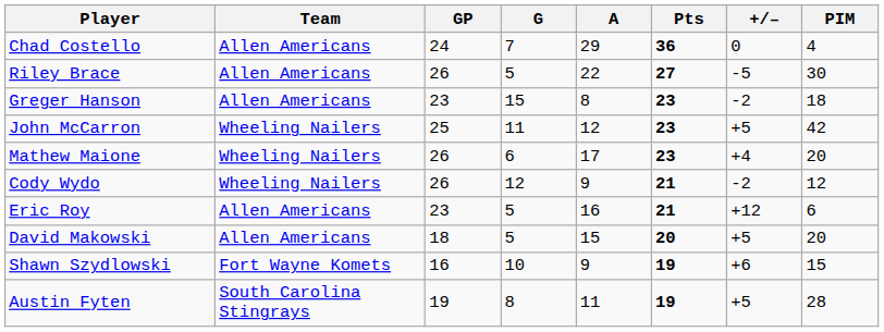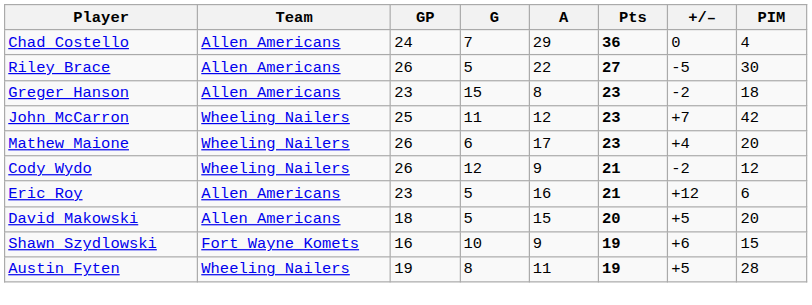 <table class="wikitable sortable">
 <tr>
 <th style="width:12em">Player</th>
 <th style="width:12em">Team</th>
 <th style="width:4em">GP</th>
 <th style="width:4em">G</th>
 <th style="width:4em">A</th>
 <th style="width:4em">Pts</th>
 <th style="width:4em">+/–</th>
 <th style="width:4em">PIM</th>
 </tr>
 <tr>
 <td><a href='#'>Chad Costello</a></td>
 <td><a href='#'>Allen Americans</a></td>
 <td>24</td>
 <td>7</td>
 <td>29</td>
 <td><strong>36</strong></td>
 <td>0</td>
 <td>4</td>
 </tr>
 <tr>
 <td><a href='#'>Riley Brace</a></td>
 <td><a href='#'>Allen Americans</a></td>
 <td>26</td>
 <td>5</td>
 <td>22</td>
 <td><strong>27</strong></td>
 <td>-5</td>
 <td>30</td>
 </tr>
 <tr>
 <td><a href='#'>Greger Hanson</a></td>
 <td><a href='#'>Allen Americans</a></td>
 <td>23</td>
 <td>15</td>
 <td>8</td>
 <td><strong>23</strong></td>
 <td>-2</td>
 <td>18</td>
 </tr>
 <tr>
 <td><a href='#'>John McCarron</a></td>
 <td><a href='#'>Wheeling Nailers</a></td>
 <td>25</td>
 <td>11</td>
 <td>12</td>
 <td><strong>23</strong></td>
-<td>+5</td>
+<td>+7</td>
 <td>42</td>
 </tr>
 <tr>
 <td><a href='#'>Mathew Maione</a></td>
 <td><a href='#'>Wheeling Nailers</a></td>
 <td>26</td>
 <td>6</td>
 <td>17</td>
 <td><strong>23</strong></td>
 <td>+4</td>
 <td>20</td>
 </tr>
 <tr>
 <td><a href='#'>Cody Wydo</a></td>
 <td><a href='#'>Wheeling Nailers</a></td>
 <td>26</td>
 <td>12</td>
 <td>9</td>
 <td><strong>21</strong></td>
 <td>-2</td>
 <td>12</td>
 </tr>
 <tr>
 <td><a href='#'>Eric Roy</a></td>
 <td><a href='#'>Allen Americans</a></td>
 <td>23</td>
 <td>5</td>
 <td>16</td>
 <td><strong>21</strong></td>
 <td>+12</td>
 <td>6</td>
 </tr>
 <tr>
 <td><a href='#'>David Makowski</a></td>
 <td><a href='#'>Allen Americans</a></td>
 <td>18</td>
 <td>5</td>
 <td>15</td>
 <td><strong>20</strong></td>
 <td>+5</td>
 <td>20</td>
 </tr>
 <tr>
 <td><a href='#'>Shawn Szydlowski</a></td>
 <td><a href='#'>Fort Wayne Komets</a></td>
 <td>16</td>
 <td>10</td>
 <td>9</td>
 <td><strong>19</strong></td>
 <td>+6</td>
 <td>15</td>
 </tr>
 <tr>
 <td><a href='#'>Austin Fyten</a></td>
-<td><a href='#'>South Carolina Stingrays</a></td>
+<td><a href='#'>Wheeling Nailers</a></td>
 <td>19</td>
 <td>8</td>
 <td>11</td>
 <td><strong>19</strong></td>
 <td>+5</td>
 <td>28</td>
 </tr>
 </table>
